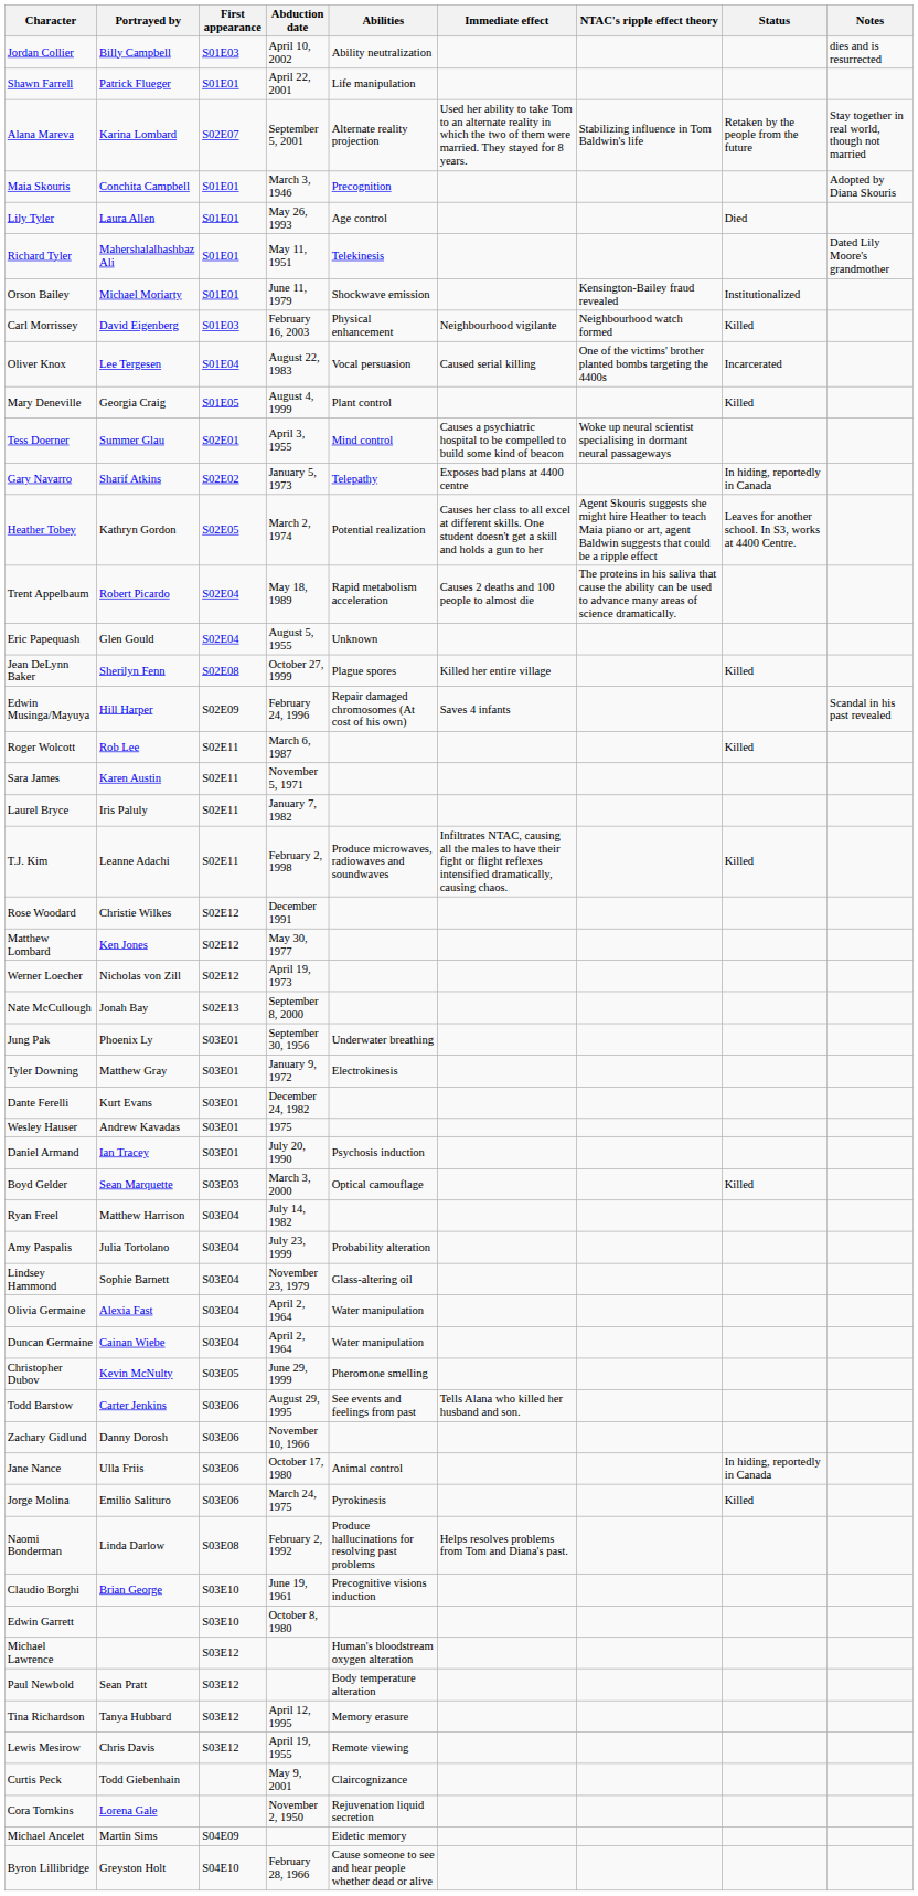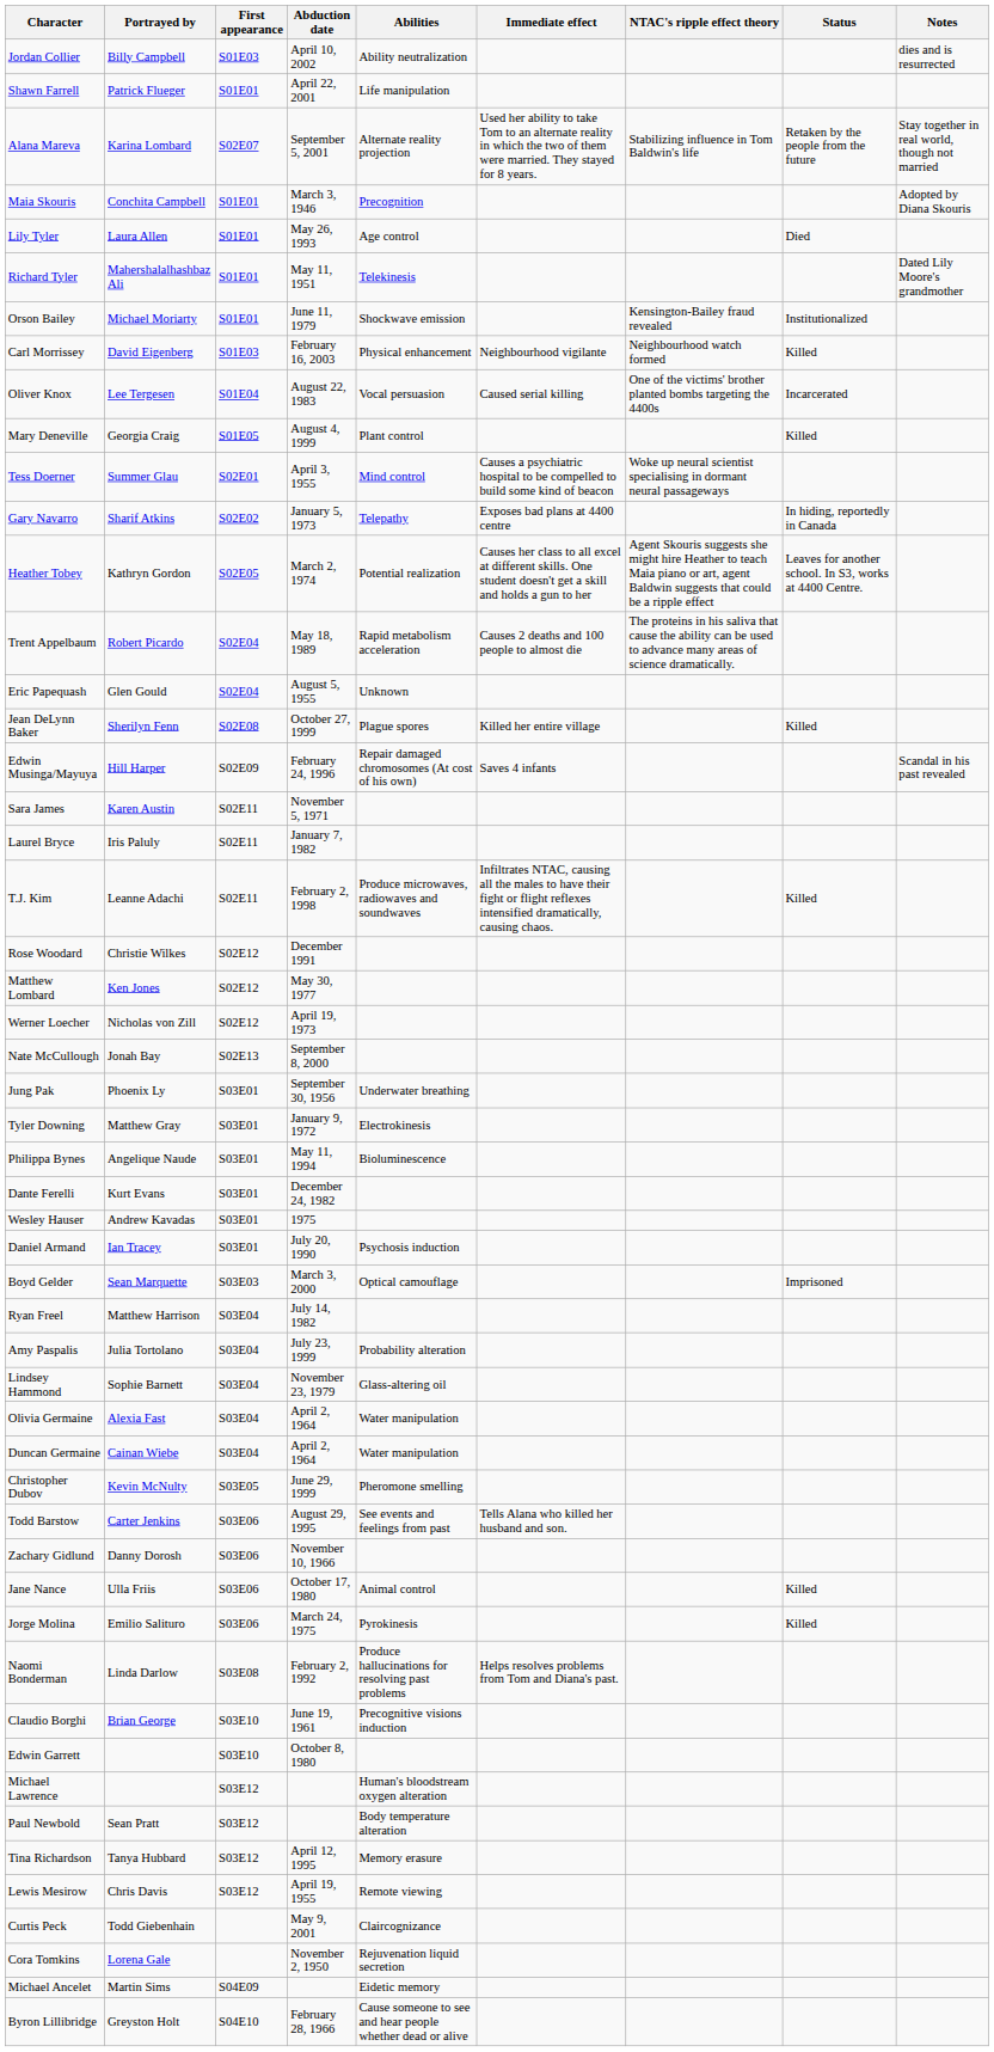 <table class="wikitable">
 <tr>
 <th>Character</th>
 <th>Portrayed by</th>
 <th>First appearance</th>
 <th>Abduction date</th>
 <th>Abilities</th>
 <th>Immediate effect</th>
 <th>NTAC's ripple effect theory</th>
 <th>Status</th>
 <th>Notes</th>
 </tr>
 <tr>
 <td><a href='#'>Jordan Collier</a></td>
 <td><a href='#'>Billy Campbell</a></td>
 <td><a href='#'>S01E03</a></td>
 <td>April 10, 2002</td>
 <td>Ability neutralization</td>
 <td></td>
 <td></td>
 <td></td>
 <td>dies and is resurrected</td>
 </tr>
 <tr>
 <td><a href='#'>Shawn Farrell</a></td>
 <td><a href='#'>Patrick Flueger</a></td>
 <td><a href='#'>S01E01</a></td>
 <td>April 22, 2001</td>
 <td>Life manipulation</td>
 <td></td>
 <td></td>
 <td></td>
 <td></td>
 </tr>
 <tr>
 <td><a href='#'>Alana Mareva</a></td>
 <td><a href='#'>Karina Lombard</a></td>
 <td><a href='#'>S02E07</a></td>
 <td>September 5, 2001</td>
 <td>Alternate reality projection</td>
 <td>Used her ability to take Tom to an alternate reality in which the two of them were married. They stayed for 8 years.</td>
 <td>Stabilizing influence in Tom Baldwin's life</td>
 <td>Retaken by the people from the future</td>
 <td>Stay together in real world, though not married</td>
 </tr>
 <tr>
 <td><a href='#'>Maia Skouris</a></td>
 <td><a href='#'>Conchita Campbell</a></td>
 <td><a href='#'>S01E01</a></td>
 <td>March 3, 1946</td>
 <td><a href='#'>Precognition</a></td>
 <td></td>
 <td></td>
 <td></td>
 <td>Adopted by Diana Skouris</td>
 </tr>
 <tr>
 <td><a href='#'>Lily Tyler</a></td>
 <td><a href='#'>Laura Allen</a></td>
 <td><a href='#'>S01E01</a></td>
 <td>May 26, 1993</td>
 <td>Age control</td>
 <td></td>
 <td></td>
 <td>Died</td>
 <td></td>
 </tr>
 <tr>
 <td><a href='#'>Richard Tyler</a></td>
 <td><a href='#'>Mahershalalhashbaz Ali</a></td>
 <td><a href='#'>S01E01</a></td>
 <td>May 11, 1951</td>
 <td><a href='#'>Telekinesis</a></td>
 <td></td>
 <td></td>
 <td></td>
 <td>Dated Lily Moore's grandmother</td>
 </tr>
 <tr>
 <td>Orson Bailey</td>
 <td><a href='#'>Michael Moriarty</a></td>
 <td><a href='#'>S01E01</a></td>
 <td>June 11, 1979</td>
 <td>Shockwave emission</td>
 <td></td>
 <td>Kensington-Bailey fraud revealed</td>
 <td>Institutionalized</td>
 <td></td>
 </tr>
 <tr>
 <td>Carl Morrissey</td>
 <td><a href='#'>David Eigenberg</a></td>
 <td><a href='#'>S01E03</a></td>
 <td>February 16, 2003</td>
 <td>Physical enhancement</td>
 <td>Neighbourhood vigilante</td>
 <td>Neighbourhood watch formed</td>
 <td>Killed</td>
 <td></td>
 </tr>
 <tr>
 <td>Oliver Knox</td>
 <td><a href='#'>Lee Tergesen</a></td>
 <td><a href='#'>S01E04</a></td>
 <td>August 22, 1983</td>
 <td>Vocal persuasion</td>
 <td>Caused serial killing</td>
 <td>One of the victims' brother planted bombs targeting the 4400s</td>
 <td>Incarcerated</td>
 <td></td>
 </tr>
 <tr>
 <td>Mary Deneville</td>
 <td>Georgia Craig</td>
 <td><a href='#'>S01E05</a></td>
 <td>August 4, 1999</td>
 <td>Plant control</td>
 <td></td>
 <td></td>
 <td>Killed</td>
 <td></td>
 </tr>
 <tr>
 <td><a href='#'>Tess Doerner</a></td>
 <td><a href='#'>Summer Glau</a></td>
 <td><a href='#'>S02E01</a></td>
 <td>April 3, 1955</td>
 <td><a href='#'>Mind control</a></td>
 <td>Causes a psychiatric hospital to be compelled to build some kind of beacon</td>
 <td>Woke up neural scientist specialising in dormant neural passageways</td>
 <td></td>
 <td></td>
 </tr>
 <tr>
 <td><a href='#'>Gary Navarro</a></td>
 <td><a href='#'>Sharif Atkins</a></td>
 <td><a href='#'>S02E02</a></td>
 <td>January 5, 1973</td>
 <td><a href='#'>Telepathy</a></td>
 <td>Exposes bad plans at 4400 centre</td>
 <td></td>
 <td>In hiding, reportedly in Canada</td>
 <td></td>
 </tr>
 <tr>
 <td><a href='#'>Heather Tobey</a></td>
 <td>Kathryn Gordon</td>
 <td><a href='#'>S02E05</a></td>
 <td>March 2, 1974</td>
 <td>Potential realization</td>
 <td>Causes her class to all excel at different skills. One student doesn't get a skill and holds a gun to her</td>
 <td>Agent Skouris suggests she might hire Heather to teach Maia piano or art, agent Baldwin suggests that could be a ripple effect</td>
 <td>Leaves for another school. In S3, works at 4400 Centre.</td>
 <td></td>
 </tr>
 <tr>
 <td>Trent Appelbaum</td>
 <td><a href='#'>Robert Picardo</a></td>
 <td><a href='#'>S02E04</a></td>
 <td>May 18, 1989</td>
 <td>Rapid metabolism acceleration</td>
 <td>Causes 2 deaths and 100 people to almost die</td>
 <td>The proteins in his saliva that cause the ability can be used to advance many areas of science dramatically.</td>
 <td></td>
 <td></td>
 </tr>
 <tr>
 <td>Eric Papequash</td>
 <td>Glen Gould</td>
 <td><a href='#'>S02E04</a></td>
 <td>August 5, 1955</td>
 <td>Unknown</td>
 <td></td>
 <td></td>
 <td></td>
 <td></td>
 </tr>
 <tr>
 <td>Jean DeLynn Baker</td>
 <td><a href='#'>Sherilyn Fenn</a></td>
 <td><a href='#'>S02E08</a></td>
 <td>October 27, 1999</td>
 <td>Plague spores</td>
 <td>Killed her entire village</td>
 <td></td>
 <td>Killed</td>
 <td></td>
 </tr>
 <tr>
 <td>Edwin Musinga/Mayuya</td>
 <td><a href='#'>Hill Harper</a></td>
 <td>S02E09</td>
 <td>February 24, 1996</td>
 <td>Repair damaged chromosomes (At cost of his own)</td>
 <td>Saves 4 infants</td>
 <td></td>
 <td></td>
 <td>Scandal in his past revealed</td>
 </tr>
 <tr>
-<td>Roger Wolcott</td>
-<td><a href='#'>Rob Lee</a></td>
-<td>S02E11</td>
-<td>March 6, 1987</td>
-<td></td>
-<td></td>
-<td></td>
-<td>Killed</td>
-<td></td>
-</tr>
-<tr>
 <td>Sara James</td>
 <td><a href='#'>Karen Austin</a></td>
 <td>S02E11</td>
 <td>November 5, 1971</td>
 <td></td>
 <td></td>
 <td></td>
 <td></td>
 <td></td>
 </tr>
 <tr>
 <td>Laurel Bryce</td>
 <td>Iris Paluly</td>
 <td>S02E11</td>
 <td>January 7, 1982</td>
 <td></td>
 <td></td>
 <td></td>
 <td></td>
 <td></td>
 </tr>
 <tr>
 <td>T.J. Kim</td>
 <td>Leanne Adachi</td>
 <td>S02E11</td>
 <td>February 2, 1998</td>
 <td>Produce microwaves, radiowaves and soundwaves</td>
 <td>Infiltrates NTAC, causing all the males to have their fight or flight reflexes intensified dramatically, causing chaos.</td>
 <td></td>
 <td>Killed</td>
 <td></td>
 </tr>
 <tr>
 <td>Rose Woodard</td>
 <td>Christie Wilkes</td>
 <td>S02E12</td>
 <td>December 1991</td>
 <td></td>
 <td></td>
 <td></td>
 <td></td>
 <td></td>
 </tr>
 <tr>
 <td>Matthew Lombard</td>
 <td><a href='#'>Ken Jones</a></td>
 <td>S02E12</td>
 <td>May 30, 1977</td>
 <td></td>
 <td></td>
 <td></td>
 <td></td>
 <td></td>
 </tr>
 <tr>
 <td>Werner Loecher</td>
 <td>Nicholas von Zill</td>
 <td>S02E12</td>
 <td>April 19, 1973</td>
 <td></td>
 <td></td>
 <td></td>
 <td></td>
 <td></td>
 </tr>
 <tr>
 <td>Nate McCullough</td>
 <td>Jonah Bay</td>
 <td>S02E13</td>
 <td>September 8, 2000</td>
 <td></td>
 <td></td>
 <td></td>
 <td></td>
 <td></td>
 </tr>
 <tr>
 <td>Jung Pak</td>
 <td>Phoenix Ly</td>
 <td>S03E01</td>
 <td>September 30, 1956</td>
 <td>Underwater breathing</td>
 <td></td>
 <td></td>
 <td></td>
 <td></td>
 </tr>
 <tr>
 <td>Tyler Downing</td>
 <td>Matthew Gray</td>
 <td>S03E01</td>
 <td>January 9, 1972</td>
 <td>Electrokinesis</td>
 <td></td>
 <td></td>
 <td></td>
 <td></td>
 </tr>
 <tr>
+<td>Philippa Bynes</td>
+<td>Angelique Naude</td>
+<td>S03E01</td>
+<td>May 11, 1994</td>
+<td>Bioluminescence</td>
+<td></td>
+<td></td>
+<td></td>
+<td></td>
+</tr>
+<tr>
 <td>Dante Ferelli</td>
 <td>Kurt Evans</td>
 <td>S03E01</td>
 <td>December 24, 1982</td>
 <td></td>
 <td></td>
 <td></td>
 <td></td>
 <td></td>
 </tr>
 <tr>
 <td>Wesley Hauser</td>
 <td>Andrew Kavadas</td>
 <td>S03E01</td>
 <td>1975</td>
 <td></td>
 <td></td>
 <td></td>
 <td></td>
 <td></td>
 </tr>
 <tr>
 <td>Daniel Armand</td>
 <td><a href='#'>Ian Tracey</a></td>
 <td>S03E01</td>
 <td>July 20, 1990</td>
 <td>Psychosis induction</td>
 <td></td>
 <td></td>
 <td></td>
 <td></td>
 </tr>
 <tr>
 <td>Boyd Gelder</td>
 <td><a href='#'>Sean Marquette</a></td>
 <td>S03E03</td>
 <td>March 3, 2000</td>
 <td>Optical camouflage</td>
 <td></td>
 <td></td>
-<td>Killed</td>
+<td>Imprisoned</td>
 <td></td>
 </tr>
 <tr>
 <td>Ryan Freel</td>
 <td>Matthew Harrison</td>
 <td>S03E04</td>
 <td>July 14, 1982</td>
 <td></td>
 <td></td>
 <td></td>
 <td></td>
 <td></td>
 </tr>
 <tr>
 <td>Amy Paspalis</td>
 <td>Julia Tortolano</td>
 <td>S03E04</td>
 <td>July 23, 1999</td>
 <td>Probability alteration</td>
 <td></td>
 <td></td>
 <td></td>
 <td></td>
 </tr>
 <tr>
 <td>Lindsey Hammond</td>
 <td>Sophie Barnett</td>
 <td>S03E04</td>
 <td>November 23, 1979</td>
 <td>Glass-altering oil</td>
 <td></td>
 <td></td>
 <td></td>
 <td></td>
 </tr>
 <tr>
 <td>Olivia Germaine</td>
 <td><a href='#'>Alexia Fast</a></td>
 <td>S03E04</td>
 <td>April 2, 1964</td>
 <td>Water manipulation</td>
 <td></td>
 <td></td>
 <td></td>
 <td></td>
 </tr>
 <tr>
 <td>Duncan Germaine</td>
 <td><a href='#'>Cainan Wiebe</a></td>
 <td>S03E04</td>
 <td>April 2, 1964</td>
 <td>Water manipulation</td>
 <td></td>
 <td></td>
 <td></td>
 <td></td>
 </tr>
 <tr>
 <td>Christopher Dubov</td>
 <td><a href='#'>Kevin McNulty</a></td>
 <td>S03E05</td>
 <td>June 29, 1999</td>
 <td>Pheromone smelling</td>
 <td></td>
 <td></td>
 <td></td>
 <td></td>
 </tr>
 <tr>
 <td>Todd Barstow</td>
 <td><a href='#'>Carter Jenkins</a></td>
 <td>S03E06</td>
 <td>August 29, 1995</td>
 <td>See events and feelings from past</td>
 <td>Tells Alana who killed her husband and son.</td>
 <td></td>
 <td></td>
 <td></td>
 </tr>
 <tr>
 <td>Zachary Gidlund</td>
 <td>Danny Dorosh</td>
 <td>S03E06</td>
 <td>November 10, 1966</td>
 <td></td>
 <td></td>
 <td></td>
 <td></td>
 <td></td>
 </tr>
 <tr>
 <td>Jane Nance</td>
 <td>Ulla Friis</td>
 <td>S03E06</td>
 <td>October 17, 1980</td>
 <td>Animal control</td>
 <td></td>
 <td></td>
-<td>In hiding, reportedly in Canada</td>
+<td>Killed</td>
 <td></td>
 </tr>
 <tr>
 <td>Jorge Molina</td>
 <td>Emilio Salituro</td>
 <td>S03E06</td>
 <td>March 24, 1975</td>
 <td>Pyrokinesis</td>
 <td></td>
 <td></td>
 <td>Killed</td>
 <td></td>
 </tr>
 <tr>
 <td>Naomi Bonderman</td>
 <td>Linda Darlow</td>
 <td>S03E08</td>
 <td>February 2, 1992</td>
 <td>Produce hallucinations for resolving past problems</td>
 <td>Helps resolves problems from Tom and Diana's past.</td>
 <td></td>
 <td></td>
 <td></td>
 </tr>
 <tr>
 <td>Claudio Borghi</td>
 <td><a href='#'>Brian George</a></td>
 <td>S03E10</td>
 <td>June 19, 1961</td>
 <td>Precognitive visions induction</td>
 <td></td>
 <td></td>
 <td></td>
 <td></td>
 </tr>
 <tr>
 <td>Edwin Garrett</td>
 <td></td>
 <td>S03E10</td>
 <td>October 8, 1980</td>
 <td></td>
 <td></td>
 <td></td>
 <td></td>
 <td></td>
 </tr>
 <tr>
 <td>Michael Lawrence</td>
 <td></td>
 <td>S03E12</td>
 <td></td>
 <td>Human's bloodstream oxygen alteration</td>
 <td></td>
 <td></td>
 <td></td>
 <td></td>
 </tr>
 <tr>
 <td>Paul Newbold</td>
 <td>Sean Pratt</td>
 <td>S03E12</td>
 <td></td>
 <td>Body temperature alteration</td>
 <td></td>
 <td></td>
 <td></td>
 <td></td>
 </tr>
 <tr>
 <td>Tina Richardson</td>
 <td>Tanya Hubbard</td>
 <td>S03E12</td>
 <td>April 12, 1995</td>
 <td>Memory erasure</td>
 <td></td>
 <td></td>
 <td></td>
 <td></td>
 </tr>
 <tr>
 <td>Lewis Mesirow</td>
 <td>Chris Davis</td>
 <td>S03E12</td>
 <td>April 19, 1955</td>
 <td>Remote viewing</td>
 <td></td>
 <td></td>
 <td></td>
 <td></td>
 </tr>
 <tr>
 <td>Curtis Peck</td>
 <td>Todd Giebenhain</td>
 <td></td>
 <td>May 9, 2001</td>
 <td>Claircognizance</td>
 <td></td>
 <td></td>
 <td></td>
 <td></td>
 </tr>
 <tr>
 <td>Cora Tomkins</td>
 <td><a href='#'>Lorena Gale</a></td>
 <td></td>
 <td>November 2, 1950</td>
 <td>Rejuvenation liquid secretion</td>
 <td></td>
 <td></td>
 <td></td>
 <td></td>
 </tr>
 <tr>
 <td>Michael Ancelet</td>
 <td>Martin Sims</td>
 <td>S04E09</td>
 <td></td>
 <td>Eidetic memory</td>
 <td></td>
 <td></td>
 <td></td>
 <td></td>
 </tr>
 <tr>
 <td>Byron Lillibridge</td>
 <td>Greyston Holt</td>
 <td>S04E10</td>
 <td>February 28, 1966</td>
 <td>Cause someone to see and hear people whether dead or alive</td>
 <td></td>
 <td></td>
 <td></td>
 <td></td>
 </tr>
 </table>
